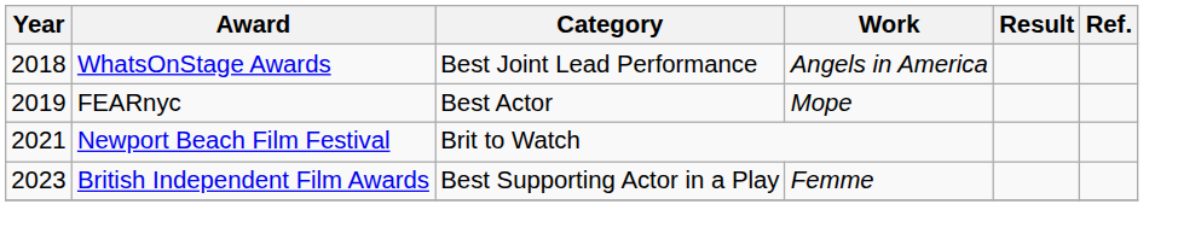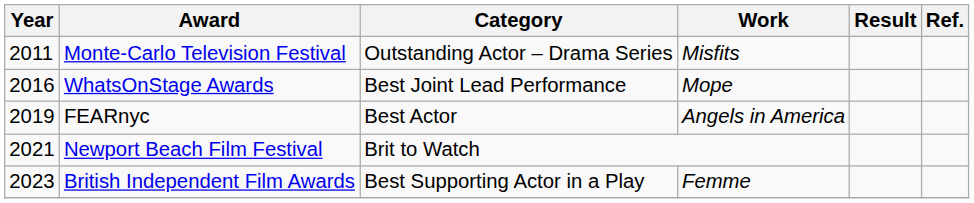 <table class="wikitable plainrowheaders">
 <tr>
 <th>Year</th>
 <th>Award</th>
 <th>Category</th>
 <th>Work</th>
 <th>Result</th>
 <th>Ref.</th>
 </tr>
 <tr>
-<td>2018</td>
+<td>2011</td>
+<td><a href='#'>Monte-Carlo Television Festival</a></td>
+<td>Outstanding Actor – Drama Series</td>
+<td><em>Misfits</em></td>
+<td></td>
+<td></td>
+</tr>
+<tr>
+<td>2016</td>
 <td><a href='#'>WhatsOnStage Awards</a></td>
 <td>Best Joint Lead Performance</td>
-<td><em>Angels in America</em></td>
+<td><em>Mope</em></td>
 <td></td>
 <td></td>
 </tr>
 <tr>
 <td>2019</td>
 <td>FEARnyc</td>
 <td>Best Actor</td>
-<td><em>Mope</em></td>
+<td><em>Angels in America</em></td>
 <td></td>
 <td></td>
 </tr>
 <tr>
 <td>2021</td>
 <td><a href='#'>Newport Beach Film Festival</a></td>
 <td colspan="2">Brit to Watch</td>
 <td></td>
 <td></td>
 </tr>
 <tr>
 <td>2023</td>
 <td><a href='#'>British Independent Film Awards</a></td>
 <td>Best Supporting Actor in a Play</td>
 <td><em>Femme</em></td>
 <td></td>
 <td></td>
 </tr>
 <tr>
 </tr>
 </table>
